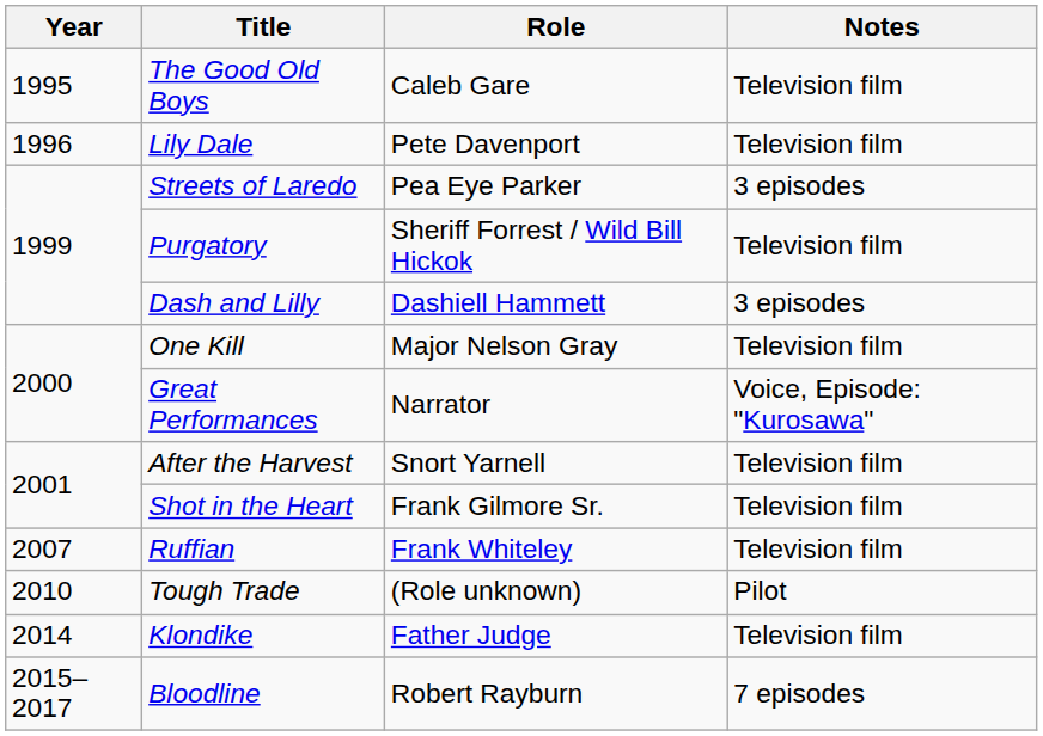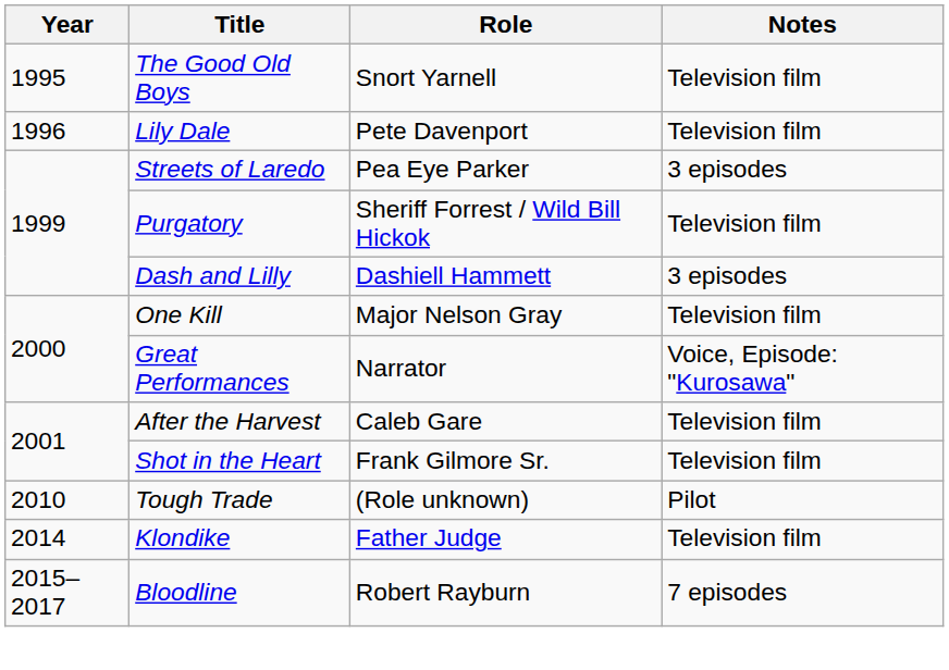 <table class="wikitable sortable">
 <tr>
 <th>Year</th>
 <th>Title</th>
 <th>Role</th>
 <th class="unsortable">Notes</th>
 </tr>
 <tr>
 <td>1995</td>
 <td><em><a href='#'>The Good Old Boys</a></em></td>
-<td>Caleb Gare</td>
+<td>Snort Yarnell</td>
 <td>Television film</td>
 </tr>
 <tr>
 <td>1996</td>
 <td><em><a href='#'>Lily Dale</a></em></td>
 <td>Pete Davenport</td>
 <td>Television film</td>
 </tr>
 <tr>
 <td rowspan=3>1999</td>
 <td><em><a href='#'>Streets of Laredo</a></em></td>
 <td>Pea Eye Parker</td>
 <td>3 episodes</td>
 </tr>
 <tr>
 <td><em><a href='#'>Purgatory</a></em></td>
 <td>Sheriff Forrest / <a href='#'>Wild Bill Hickok</a></td>
 <td>Television film</td>
 </tr>
 <tr>
 <td><em><a href='#'>Dash and Lilly</a></em></td>
 <td><a href='#'>Dashiell Hammett</a></td>
 <td>3 episodes</td>
 </tr>
 <tr>
 <td rowspan=2>2000</td>
 <td><em>One Kill</em></td>
 <td>Major Nelson Gray</td>
 <td>Television film</td>
 </tr>
 <tr>
 <td><em><a href='#'>Great Performances</a></em></td>
 <td>Narrator</td>
 <td>Voice, Episode: "<a href='#'>Kurosawa</a>"</td>
 </tr>
 <tr>
 <td rowspan=2>2001</td>
 <td><em>After the Harvest</em></td>
-<td>Snort Yarnell</td>
+<td>Caleb Gare</td>
 <td>Television film</td>
 </tr>
 <tr>
 <td><em><a href='#'>Shot in the Heart</a></em></td>
 <td>Frank Gilmore Sr.</td>
-<td>Television film</td>
-</tr>
-<tr>
-<td>2007</td>
-<td><em><a href='#'>Ruffian</a></em></td>
-<td><a href='#'>Frank Whiteley</a></td>
 <td>Television film</td>
 </tr>
 <tr>
 <td>2010</td>
 <td><em>Tough Trade</em></td>
 <td>(Role unknown)</td>
 <td>Pilot</td>
 </tr>
 <tr>
 <td>2014</td>
 <td><em><a href='#'>Klondike</a></em></td>
 <td><a href='#'>Father Judge</a></td>
 <td>Television film</td>
 </tr>
 <tr>
 <td>2015–2017</td>
 <td><em><a href='#'>Bloodline</a></em></td>
 <td>Robert Rayburn</td>
 <td>7 episodes</td>
 </tr>
 </table>
